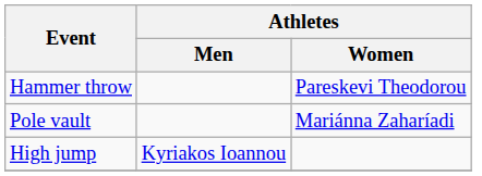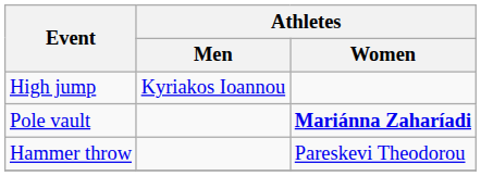 <table class=wikitable style="font-size:90%">
 <tr>
 <th rowspan=2>Event</th>
 <th colspan=2>Athletes</th>
 </tr>
 <tr>
 <th>Men</th>
 <th>Women</th>
 </tr>
 <tr>
+<td><a href='#'>High jump</a></td>
+<td><a href='#'>Kyriakos Ioannou</a></td>
+<td></td>
+</tr>
+<tr>
+<td><a href='#'>Pole vault</a></td>
+<td></td>
+<td><strong><a href='#'>Mariánna Zaharíadi</a></strong></td>
+</tr>
+<tr>
 <td><a href='#'>Hammer throw</a></td>
 <td></td>
 <td><a href='#'>Pareskevi Theodorou</a></td>
 </tr>
 <tr>
-<td><a href='#'>Pole vault</a></td>
-<td></td>
-<td><a href='#'>Mariánna Zaharíadi</a></td>
-</tr>
-<tr>
-<td><a href='#'>High jump</a></td>
-<td><a href='#'>Kyriakos Ioannou</a></td>
-<td></td>
-</tr>
-<tr>
 </tr>
 </table>
